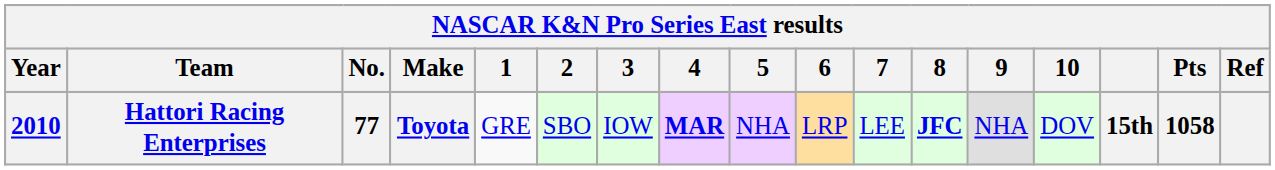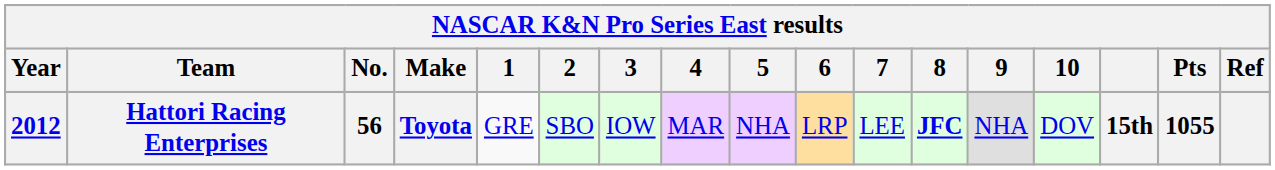 <table class="wikitable" style="text-align:center; font-size:75%">
 <tr>
 <th colspan=17><a href='#'>NASCAR K&N Pro Series East</a> results</th>
 </tr>
 <tr>
 <th>Year</th>
 <th>Team</th>
 <th>No.</th>
 <th>Make</th>
 <th>1</th>
 <th>2</th>
 <th>3</th>
 <th>4</th>
 <th>5</th>
 <th>6</th>
 <th>7</th>
 <th>8</th>
 <th>9</th>
 <th>10</th>
 <th></th>
 <th>Pts</th>
 <th>Ref</th>
 </tr>
 <tr>
-<th><a href='#'>2010</a></th>
+<th><a href='#'>2012</a></th>
 <th><a href='#'>Hattori Racing Enterprises</a></th>
-<th>77</th>
+<th>56</th>
 <th><a href='#'>Toyota</a></th>
 <td><a href='#'>GRE</a></td>
 <td style="background:#DFFFDF;"><a href='#'>SBO</a><br></td>
 <td style="background:#DFFFDF;"><a href='#'>IOW</a><br></td>
-<td style="background:#EFCFFF;"><strong><a href='#'>MAR</a><br></strong></td>
+<td style="background:#EFCFFF;"><a href='#'>MAR</a><br></td>
 <td style="background:#EFCFFF;"><a href='#'>NHA</a><br></td>
 <td style="background:#FFDF9F;"><a href='#'>LRP</a><br></td>
 <td style="background:#DFFFDF;"><a href='#'>LEE</a><br></td>
 <td style="background:#DFFFDF;"><strong><a href='#'>JFC</a><br></strong></td>
 <td style="background:#DFDFDF;"><a href='#'>NHA</a><br></td>
 <td style="background:#DFFFDF;"><a href='#'>DOV</a><br></td>
 <th>15th</th>
-<th>1058</th>
+<th>1055</th>
 <th></th>
 </tr>
 </table>
